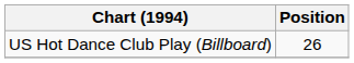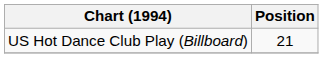 <table class="wikitable sortable">
 <tr>
 <th align="left">Chart (1994)</th>
 <th align="center">Position</th>
 </tr>
 <tr>
 <td align="left">US Hot Dance Club Play (<em>Billboard</em>)</td>
-<td align="center">26</td>
+<td align="center">21</td>
 </tr>
 <tr>
 </tr>
 </table>
